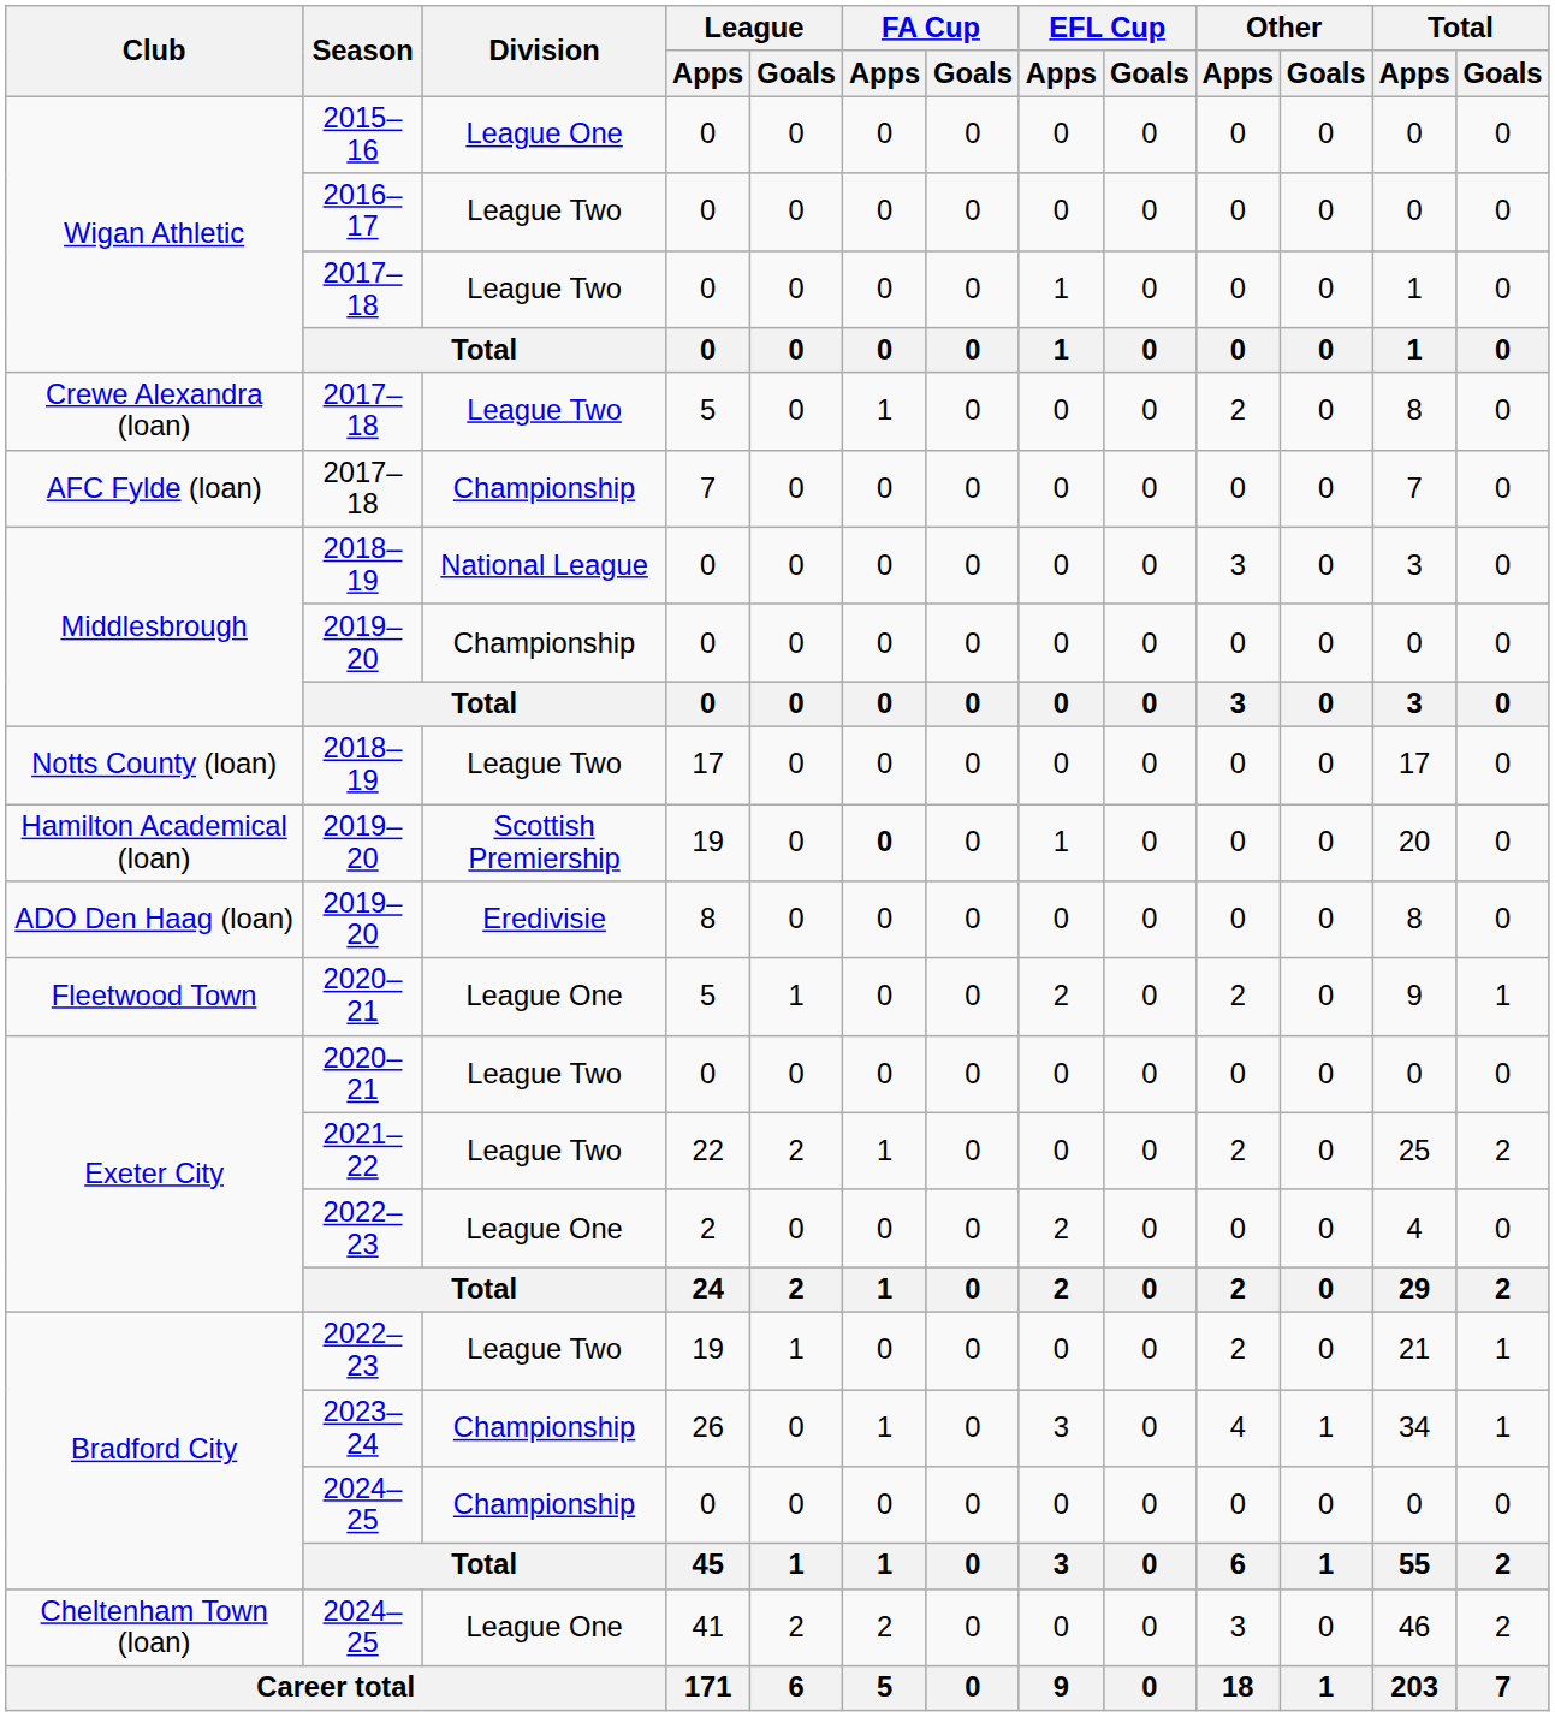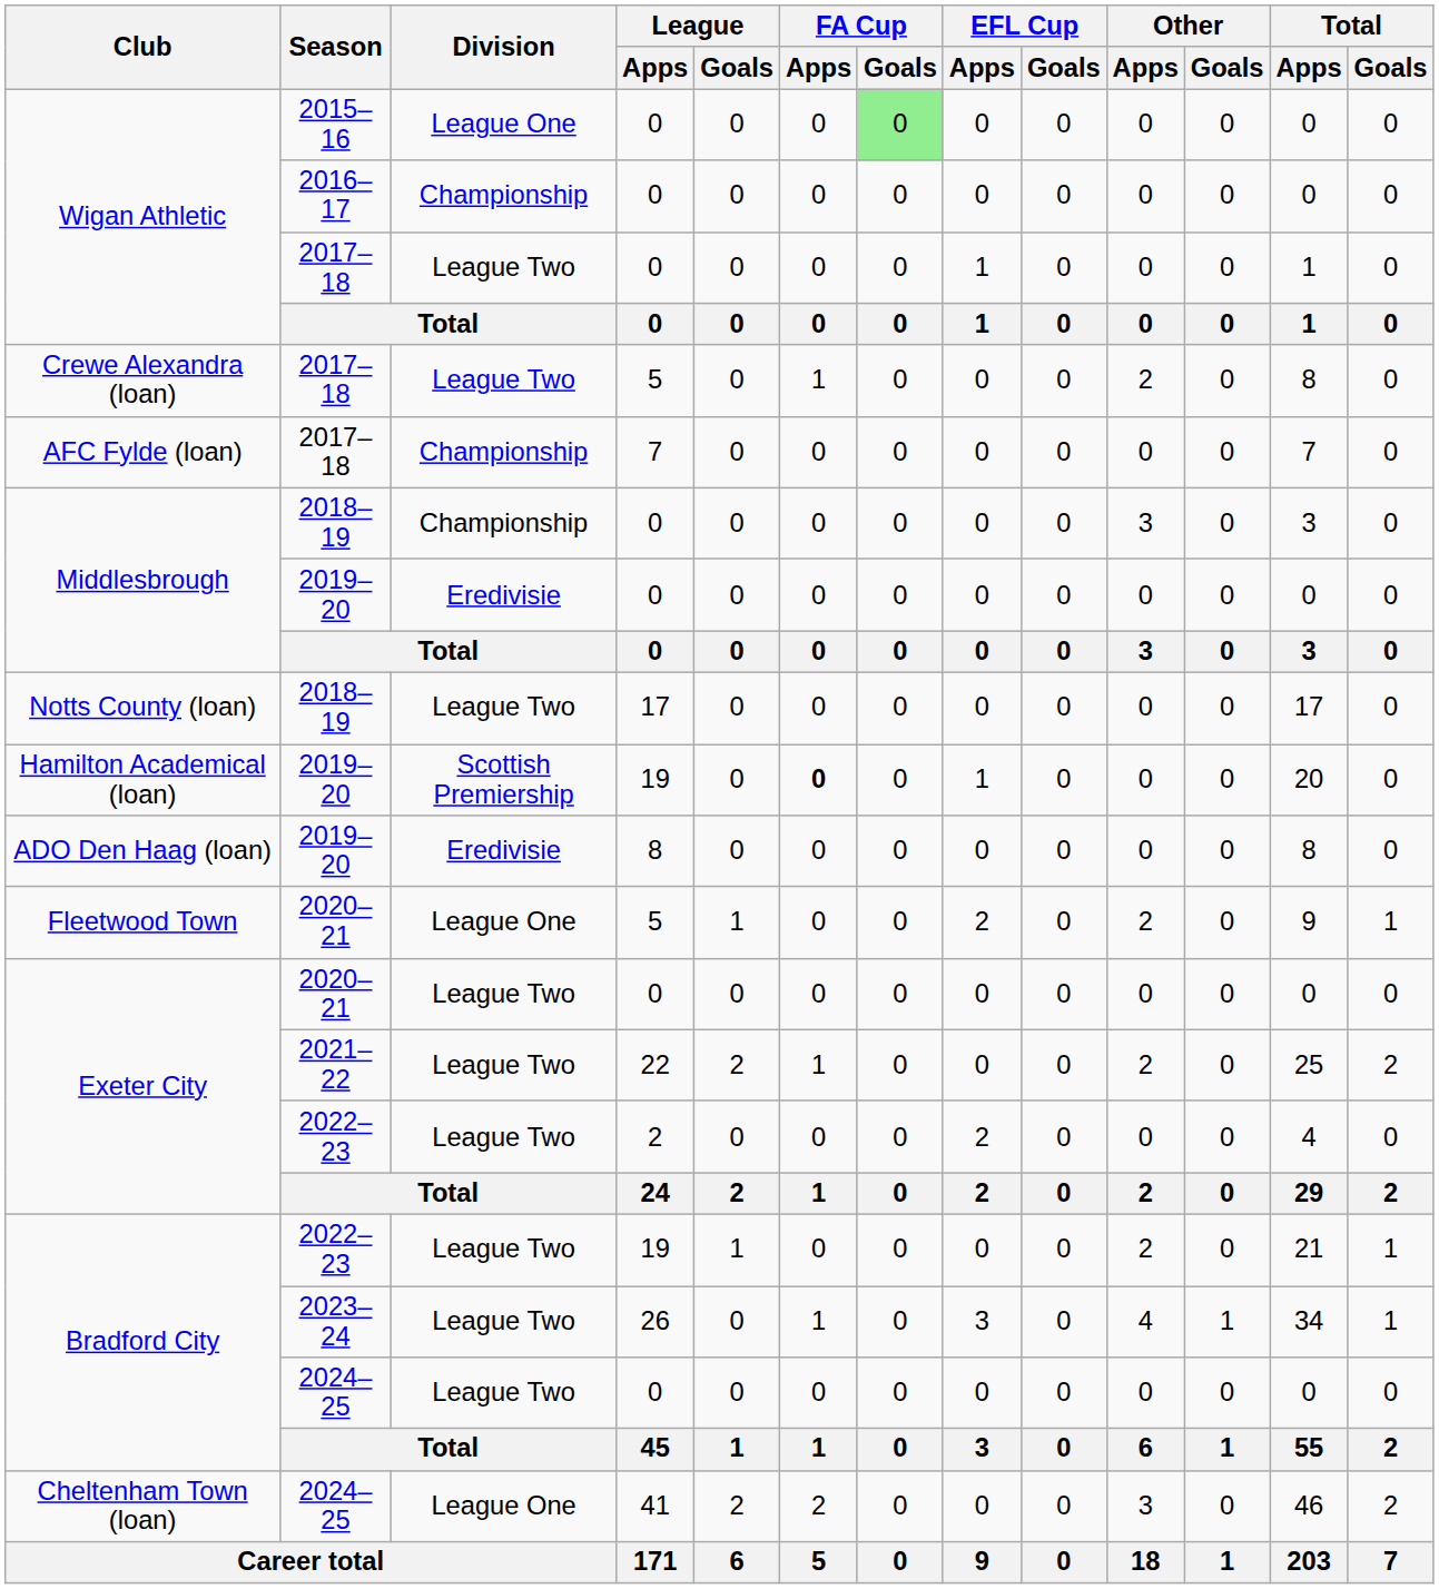 <table class="wikitable" style="text-align: center;">
 <tr>
 <th rowspan="2">Club</th>
 <th rowspan="2">Season</th>
 <th rowspan="2">Division</th>
 <th colspan="2">League</th>
 <th colspan="2"><a href='#'>FA Cup</a></th>
 <th colspan="2"><a href='#'>EFL Cup</a></th>
 <th colspan="2">Other</th>
 <th colspan="2">Total</th>
 </tr>
 <tr>
 <th>Apps</th>
 <th>Goals</th>
 <th>Apps</th>
 <th>Goals</th>
 <th>Apps</th>
 <th>Goals</th>
 <th>Apps</th>
 <th>Goals</th>
 <th>Apps</th>
 <th>Goals</th>
 </tr>
 <tr>
 <td rowspan="4"><a href='#'>Wigan Athletic</a></td>
 <td><a href='#'>2015–16</a></td>
 <td><a href='#'>League One</a></td>
 <td>0</td>
 <td>0</td>
 <td>0</td>
-<td>0</td>
+<td style="background: lightgreen;">0</td>
 <td>0</td>
 <td>0</td>
 <td>0</td>
 <td>0</td>
 <td>0</td>
 <td>0</td>
 </tr>
 <tr>
 <td><a href='#'>2016–17</a></td>
-<td>League Two</td>
+<td><a href='#'>Championship</a></td>
 <td>0</td>
 <td>0</td>
 <td>0</td>
 <td>0</td>
 <td>0</td>
 <td>0</td>
 <td>0</td>
 <td>0</td>
 <td>0</td>
 <td>0</td>
 </tr>
 <tr>
 <td><a href='#'>2017–18</a></td>
 <td>League Two</td>
 <td>0</td>
 <td>0</td>
 <td>0</td>
 <td>0</td>
 <td>1</td>
 <td>0</td>
 <td>0</td>
 <td>0</td>
 <td>1</td>
 <td>0</td>
 </tr>
 <tr>
 <th colspan="2">Total</th>
 <th>0</th>
 <th>0</th>
 <th>0</th>
 <th>0</th>
 <th>1</th>
 <th>0</th>
 <th>0</th>
 <th>0</th>
 <th>1</th>
 <th>0</th>
 </tr>
 <tr>
 <td><a href='#'>Crewe Alexandra</a> (loan)</td>
 <td><a href='#'>2017–18</a></td>
 <td><a href='#'>League Two</a></td>
 <td>5</td>
 <td>0</td>
 <td>1</td>
 <td>0</td>
 <td>0</td>
 <td>0</td>
 <td>2</td>
 <td>0</td>
 <td>8</td>
 <td>0</td>
 </tr>
 <tr>
 <td><a href='#'>AFC Fylde</a> (loan)</td>
 <td>2017–18</td>
 <td><a href='#'>Championship</a></td>
 <td>7</td>
 <td>0</td>
 <td>0</td>
 <td>0</td>
 <td>0</td>
 <td>0</td>
 <td>0</td>
 <td>0</td>
 <td>7</td>
 <td>0</td>
 </tr>
 <tr>
 <td rowspan="3"><a href='#'>Middlesbrough</a></td>
 <td><a href='#'>2018–19</a></td>
-<td><a href='#'>National League</a></td>
+<td>Championship</td>
 <td>0</td>
 <td>0</td>
 <td>0</td>
 <td>0</td>
 <td>0</td>
 <td>0</td>
 <td>3</td>
 <td>0</td>
 <td>3</td>
 <td>0</td>
 </tr>
 <tr>
 <td><a href='#'>2019–20</a></td>
-<td>Championship</td>
+<td><a href='#'>Eredivisie</a></td>
 <td>0</td>
 <td>0</td>
 <td>0</td>
 <td>0</td>
 <td>0</td>
 <td>0</td>
 <td>0</td>
 <td>0</td>
 <td>0</td>
 <td>0</td>
 </tr>
 <tr>
 <th colspan=2>Total</th>
 <th>0</th>
 <th>0</th>
 <th>0</th>
 <th>0</th>
 <th>0</th>
 <th>0</th>
 <th>3</th>
 <th>0</th>
 <th>3</th>
 <th>0</th>
 </tr>
 <tr>
 <td><a href='#'>Notts County</a> (loan)</td>
 <td><a href='#'>2018–19</a></td>
 <td>League Two</td>
 <td>17</td>
 <td>0</td>
 <td>0</td>
 <td>0</td>
 <td>0</td>
 <td>0</td>
 <td>0</td>
 <td>0</td>
 <td>17</td>
 <td>0</td>
 </tr>
 <tr>
 <td><a href='#'>Hamilton Academical</a> (loan)</td>
 <td><a href='#'>2019–20</a></td>
 <td><a href='#'>Scottish Premiership</a></td>
 <td>19</td>
 <td>0</td>
 <td><strong>0</strong></td>
 <td>0</td>
 <td>1</td>
 <td>0</td>
 <td>0</td>
 <td>0</td>
 <td>20</td>
 <td>0</td>
 </tr>
 <tr>
 <td><a href='#'>ADO Den Haag</a> (loan)</td>
 <td><a href='#'>2019–20</a></td>
 <td><a href='#'>Eredivisie</a></td>
 <td>8</td>
 <td>0</td>
 <td>0</td>
 <td>0</td>
 <td>0</td>
 <td>0</td>
 <td>0</td>
 <td>0</td>
 <td>8</td>
 <td>0</td>
 </tr>
 <tr>
 <td><a href='#'>Fleetwood Town</a></td>
 <td><a href='#'>2020–21</a></td>
 <td>League One</td>
 <td>5</td>
 <td>1</td>
 <td>0</td>
 <td>0</td>
 <td>2</td>
 <td>0</td>
 <td>2</td>
 <td>0</td>
 <td>9</td>
 <td>1</td>
 </tr>
 <tr>
 <td rowspan=4><a href='#'>Exeter City</a></td>
 <td><a href='#'>2020–21</a></td>
 <td>League Two</td>
 <td>0</td>
 <td>0</td>
 <td>0</td>
 <td>0</td>
 <td>0</td>
 <td>0</td>
 <td>0</td>
 <td>0</td>
 <td>0</td>
 <td>0</td>
 </tr>
 <tr>
 <td><a href='#'>2021–22</a></td>
 <td>League Two</td>
 <td>22</td>
 <td>2</td>
 <td>1</td>
 <td>0</td>
 <td>0</td>
 <td>0</td>
 <td>2</td>
 <td>0</td>
 <td>25</td>
 <td>2</td>
 </tr>
 <tr>
 <td><a href='#'>2022–23</a></td>
-<td>League One</td>
+<td>League Two</td>
 <td>2</td>
 <td>0</td>
 <td>0</td>
 <td>0</td>
 <td>2</td>
 <td>0</td>
 <td>0</td>
 <td>0</td>
 <td>4</td>
 <td>0</td>
 </tr>
 <tr>
 <th colspan=2>Total</th>
 <th>24</th>
 <th>2</th>
 <th>1</th>
 <th>0</th>
 <th>2</th>
 <th>0</th>
 <th>2</th>
 <th>0</th>
 <th>29</th>
 <th>2</th>
 </tr>
 <tr>
 <td rowspan=4><a href='#'>Bradford City</a></td>
 <td><a href='#'>2022–23</a></td>
 <td>League Two</td>
 <td>19</td>
 <td>1</td>
 <td>0</td>
 <td>0</td>
 <td>0</td>
 <td>0</td>
 <td>2</td>
 <td>0</td>
 <td>21</td>
 <td>1</td>
 </tr>
 <tr>
 <td><a href='#'>2023–24</a></td>
-<td><a href='#'>Championship</a></td>
+<td>League Two</td>
 <td>26</td>
 <td>0</td>
 <td>1</td>
 <td>0</td>
 <td>3</td>
 <td>0</td>
 <td>4</td>
 <td>1</td>
 <td>34</td>
 <td>1</td>
 </tr>
 <tr>
 <td><a href='#'>2024–25</a></td>
-<td><a href='#'>Championship</a></td>
+<td>League Two</td>
 <td>0</td>
 <td>0</td>
 <td>0</td>
 <td>0</td>
 <td>0</td>
 <td>0</td>
 <td>0</td>
 <td>0</td>
 <td>0</td>
 <td>0</td>
 </tr>
 <tr>
 <th colspan=2>Total</th>
 <th>45</th>
 <th>1</th>
 <th>1</th>
 <th>0</th>
 <th>3</th>
 <th>0</th>
 <th>6</th>
 <th>1</th>
 <th>55</th>
 <th>2</th>
 </tr>
 <tr>
 <td><a href='#'>Cheltenham Town</a> (loan)</td>
 <td><a href='#'>2024–25</a></td>
 <td>League One</td>
 <td>41</td>
 <td>2</td>
 <td>2</td>
 <td>0</td>
 <td>0</td>
 <td>0</td>
 <td>3</td>
 <td>0</td>
 <td>46</td>
 <td>2</td>
 </tr>
 <tr>
 <th colspan="3">Career total</th>
 <th>171</th>
 <th>6</th>
 <th>5</th>
 <th>0</th>
 <th>9</th>
 <th>0</th>
 <th>18</th>
 <th>1</th>
 <th>203</th>
 <th>7</th>
 </tr>
 </table>
